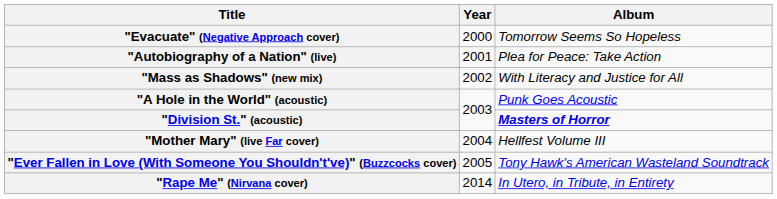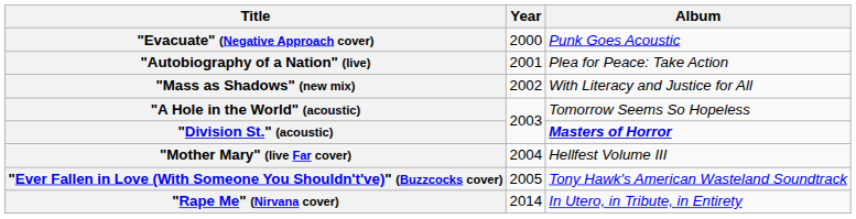 <table class="wikitable plainrowheaders" style="text-align:center;">
 <tr>
 <th>Title</th>
 <th>Year</th>
 <th>Album</th>
 </tr>
 <tr>
 <th scope="row">"Evacuate" <small>(<a href='#'>Negative Approach</a> cover)</small></th>
 <td>2000</td>
-<td style="text-align:left;"><em>Tomorrow Seems So Hopeless</em></td>
+<td style="text-align:left;"><em><a href='#'>Punk Goes Acoustic</a></em></td>
 </tr>
 <tr>
 <th scope="row">"Autobiography of a Nation" <small>(live)</small></th>
 <td>2001</td>
 <td style="text-align:left;"><em>Plea for Peace: Take Action</em></td>
 </tr>
 <tr>
 <th scope="row">"Mass as Shadows" <small>(new mix)</small></th>
 <td>2002</td>
 <td style="text-align:left;"><em>With Literacy and Justice for All</em></td>
 </tr>
 <tr>
 <th scope="row">"A Hole in the World" <small>(acoustic)</small></th>
 <td rowspan=2>2003</td>
-<td style="text-align:left;"><em><a href='#'>Punk Goes Acoustic</a></em></td>
+<td style="text-align:left;"><em>Tomorrow Seems So Hopeless</em></td>
 </tr>
 <tr>
 <th scope="row">"<a href='#'>Division St.</a>" <small>(acoustic)</small></th>
 <td style="text-align:left;"><strong><em><a href='#'>Masters of Horror</a></em></strong></td>
 </tr>
 <tr>
 <th scope="row">"Mother Mary" <small>(live <a href='#'>Far</a> cover)</small></th>
 <td>2004</td>
 <td style="text-align:left;"><em>Hellfest Volume III</em></td>
 </tr>
 <tr>
 <th scope="row">"<a href='#'>Ever Fallen in Love (With Someone You Shouldn't've)</a>" <small>(<a href='#'>Buzzcocks</a> cover)</small></th>
 <td>2005</td>
 <td style="text-align:left;"><em><a href='#'>Tony Hawk's American Wasteland Soundtrack</a></em></td>
 </tr>
 <tr>
 <th scope="row">"<a href='#'>Rape Me</a>" <small>(<a href='#'>Nirvana</a> cover)</small></th>
 <td>2014</td>
 <td style="text-align:left;"><em><a href='#'>In Utero, in Tribute, in Entirety</a></em></td>
 </tr>
 </table>
